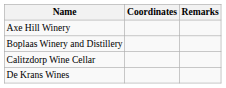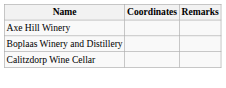 <table class="wikitable sortable" style="font-size: 95%;">
 <tr>
 <th>Name</th>
 <th>Coordinates</th>
 <th>Remarks</th>
 </tr>
 <tr>
 <td>Axe Hill Winery</td>
 <td></td>
 </tr>
 <tr>
 <td>Boplaas Winery and Distillery</td>
 <td></td>
 <td></td>
 </tr>
 <tr>
 <td>Calitzdorp Wine Cellar</td>
 <td></td>
 <td></td>
 </tr>
-<tr>
-<td>De Krans Wines</td>
-<td></td>
-<td></td>
-</tr>
 </table>
